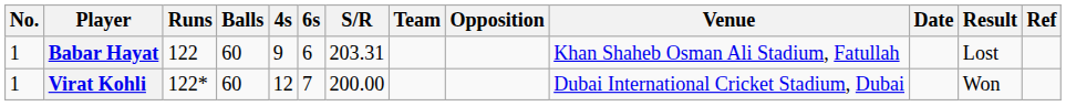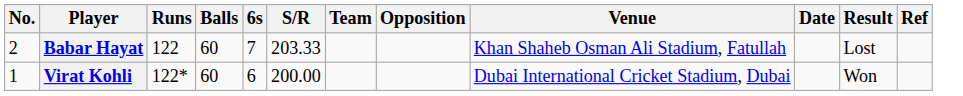 <table class="wikitable sortable plainrowheaders">
 <tr>
 <th class="unsortable">No.</th>
 <th>Player</th>
 <th>Runs</th>
 <th>Balls</th>
-<th>4s</th>
 <th>6s</th>
 <th>S/R</th>
 <th>Team</th>
 <th>Opposition</th>
 <th>Venue</th>
 <th>Date</th>
 <th>Result</th>
 <th class="unsortable">Ref</th>
 </tr>
 <tr>
-<td>1</td>
+<td>2</td>
 <th scope="row" style="text-align:left;"><a href='#'>Babar Hayat</a></th>
 <td> 122</td>
 <td>60</td>
-<td>9</td>
-<td>6</td>
-<td>203.31</td>
+<td>7</td>
+<td>203.33</td>
 <td></td>
 <td></td>
 <td><a href='#'>Khan Shaheb Osman Ali Stadium</a>, <a href='#'>Fatullah</a></td>
 <td></td>
 <td>Lost</td>
 <td></td>
 </tr>
 <tr>
 <td>1</td>
 <th scope="row" style="text-align:left;"><a href='#'>Virat Kohli</a></th>
 <td> 122*</td>
 <td>60</td>
-<td>12</td>
-<td>7</td>
+<td>6</td>
 <td>200.00</td>
 <td></td>
 <td></td>
 <td><a href='#'>Dubai International Cricket Stadium</a>, <a href='#'>Dubai</a></td>
 <td></td>
 <td>Won</td>
 <td></td>
 </tr>
 </table>
